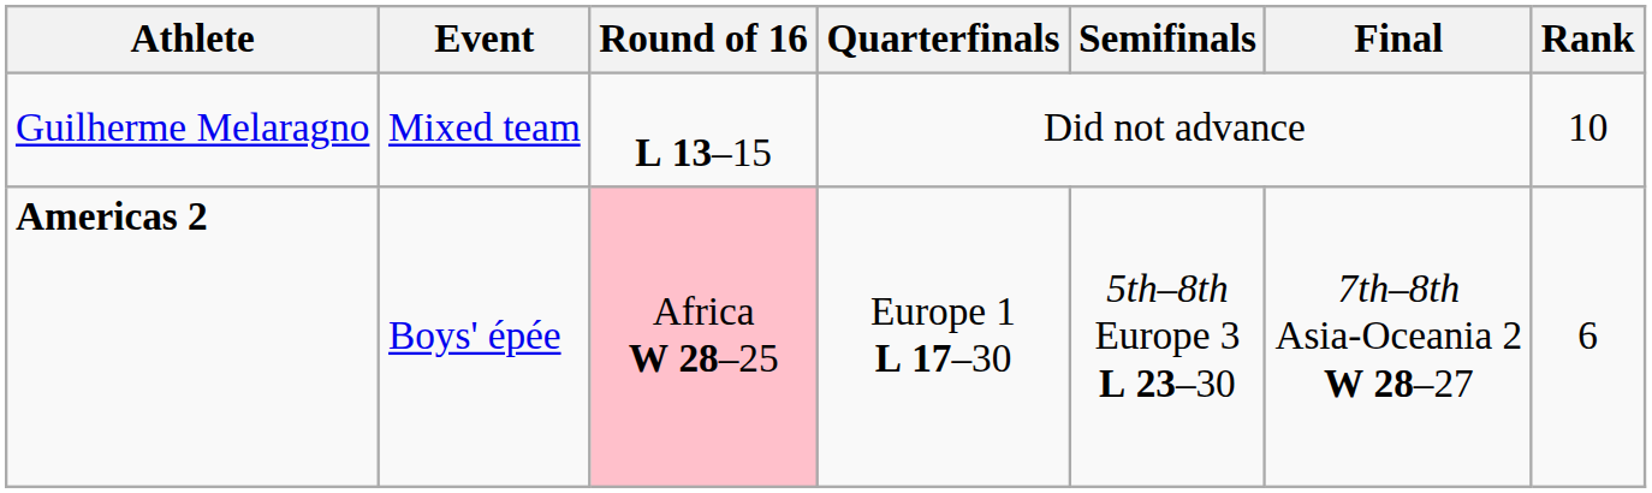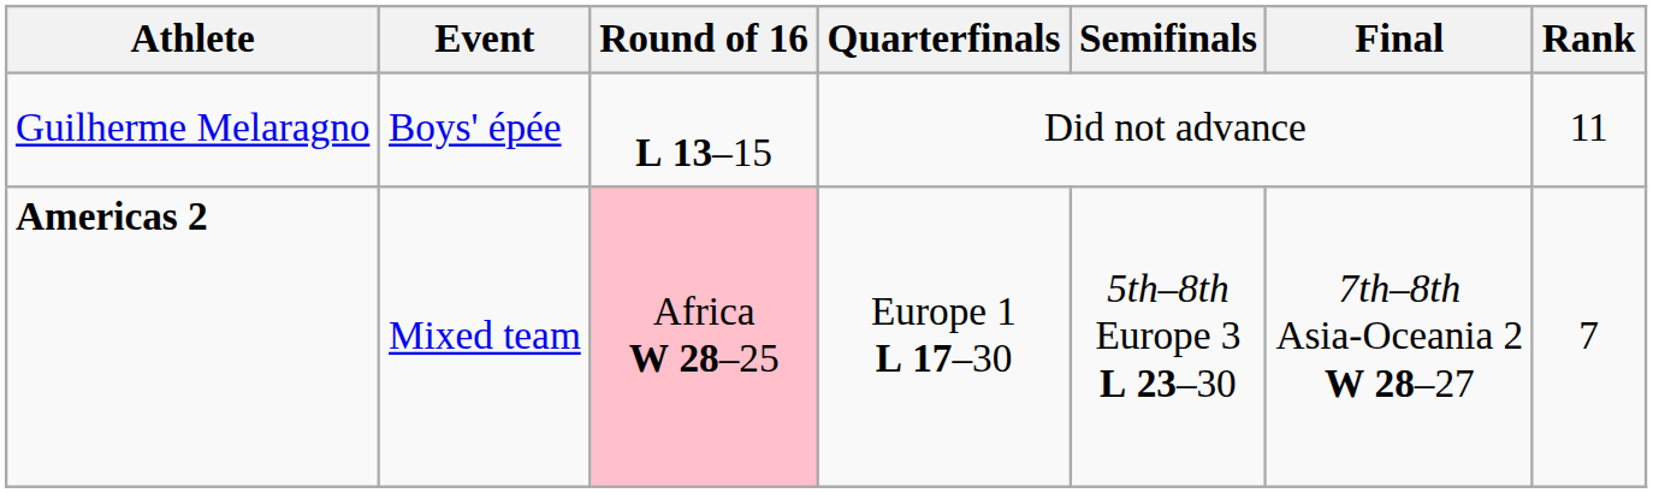 <table class="wikitable" border="1" style="font-size:90%">
 <tr>
 <th>Athlete</th>
 <th>Event</th>
 <th>Round of 16</th>
 <th>Quarterfinals</th>
 <th>Semifinals</th>
 <th>Final</th>
 <th>Rank</th>
 </tr>
 <tr>
 <td><a href='#'>Guilherme Melaragno</a></td>
-<td><a href='#'>Mixed team</a></td>
+<td><a href='#'>Boys' épée</a></td>
 <td align=center><br> <strong>L</strong> <strong>13</strong>–15</td>
 <td align=center colspan=3>Did not advance</td>
-<td align=center>10</td>
+<td align=center>11</td>
 </tr>
 <tr>
 <td><strong>Americas 2</strong><br><br><br><br><br><br></td>
-<td><a href='#'>Boys' épée</a></td>
+<td><a href='#'>Mixed team</a></td>
 <td align=center style="background: pink;">Africa<br> <strong>W</strong> <strong>28</strong>–25</td>
 <td align=center>Europe 1<br> <strong>L</strong> <strong>17</strong>–30</td>
 <td align=center><em>5th–8th</em><br>Europe 3<br> <strong>L</strong> <strong>23</strong>–30</td>
 <td align=center><em>7th–8th</em><br>Asia-Oceania 2<br> <strong>W</strong> <strong>28</strong>–27</td>
-<td align=center>6</td>
+<td align=center>7</td>
 </tr>
 </table>
